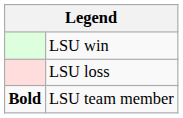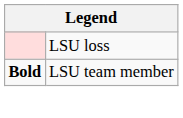 <table class="wikitable" style="font-size:90%">
 <tr>
 <th colspan="2">Legend</th>
-</tr>
-<tr>
-<td bgcolor="#ddffdd"> </td>
-<td>LSU win</td>
 </tr>
 <tr>
 <td bgcolor="#ffdddd"> </td>
 <td>LSU loss</td>
 </tr>
 <tr>
 <td><strong>Bold</strong></td>
 <td>LSU team member</td>
 </tr>
 </table>
